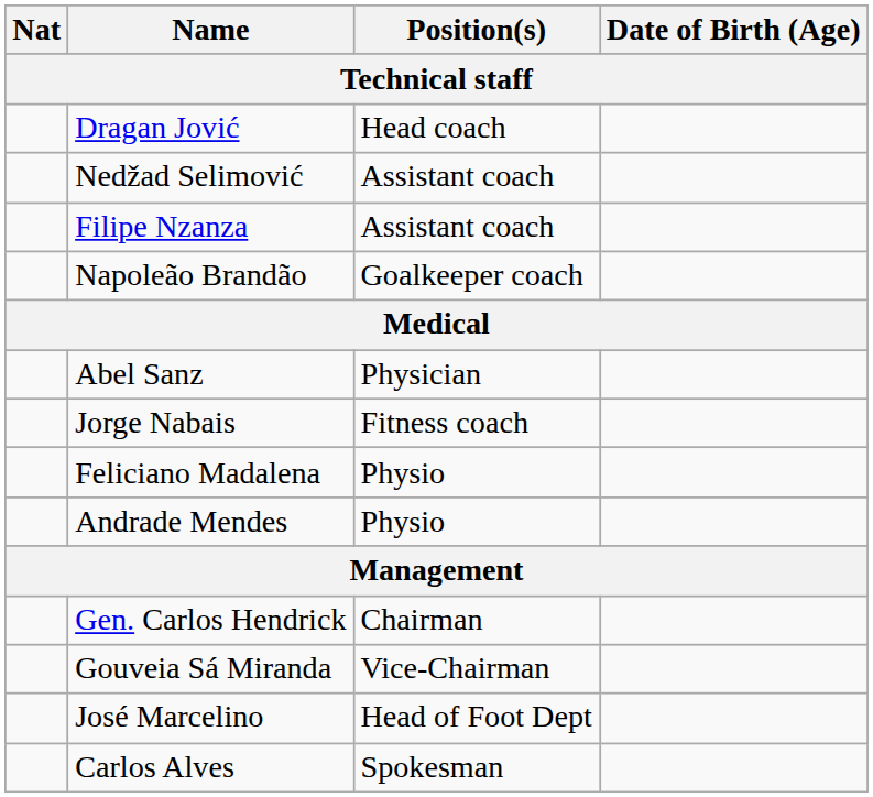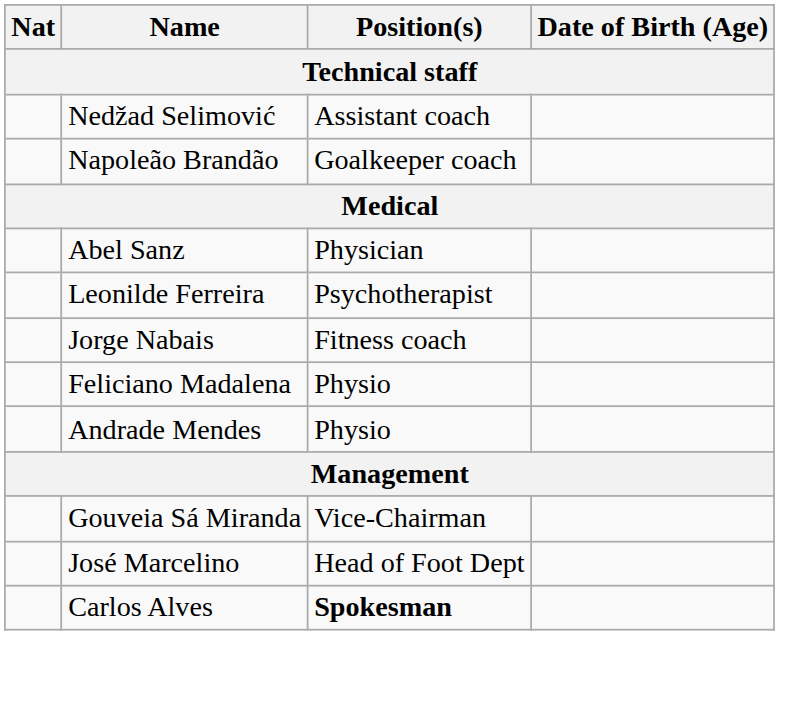 <table class="wikitable ve-ce-branchNode ve-ce-tableNode">
 <tr>
 <th>Nat</th>
 <th>Name</th>
 <th>Position(s)</th>
 <th>Date of Birth (Age)</th>
 </tr>
 <tr>
 <th colspan="4">Technical staff</th>
 </tr>
 <tr>
 <td></td>
-<td><a href='#'>Dragan Jović</a></td>
-<td>Head coach</td>
-<td></td>
-</tr>
-<tr>
-<td></td>
 <td>Nedžad Selimović</td>
-<td>Assistant coach</td>
-<td></td>
-</tr>
-<tr>
-<td></td>
-<td><a href='#'>Filipe Nzanza</a></td>
 <td>Assistant coach</td>
 <td></td>
 </tr>
 <tr>
 <td></td>
 <td>Napoleão Brandão</td>
 <td>Goalkeeper coach</td>
 <td></td>
 </tr>
 <tr>
 <th colspan="4">Medical</th>
 </tr>
 <tr>
 <td></td>
 <td>Abel Sanz</td>
 <td>Physician</td>
+<td></td>
+</tr>
+<tr>
+<td></td>
+<td>Leonilde Ferreira</td>
+<td>Psychotherapist</td>
 <td></td>
 </tr>
 <tr>
 <td></td>
 <td>Jorge Nabais</td>
 <td>Fitness coach</td>
 <td></td>
 </tr>
 <tr>
 <td></td>
 <td>Feliciano Madalena</td>
 <td>Physio</td>
 <td></td>
 </tr>
 <tr>
 <td></td>
 <td>Andrade Mendes</td>
 <td>Physio</td>
 <td></td>
 </tr>
 <tr>
 <th colspan="4">Management</th>
 </tr>
 <tr>
 <td></td>
-<td><a href='#'>Gen.</a> Carlos Hendrick</td>
-<td>Chairman</td>
-<td></td>
-</tr>
-<tr>
-<td></td>
 <td>Gouveia Sá Miranda</td>
 <td>Vice-Chairman</td>
 <td></td>
 </tr>
 <tr>
 <td></td>
 <td>José Marcelino</td>
 <td>Head of Foot Dept</td>
 <td></td>
 </tr>
 <tr>
 <td></td>
 <td>Carlos Alves</td>
-<td>Spokesman</td>
+<td><strong>Spokesman</strong></td>
 <td></td>
 </tr>
 </table>
